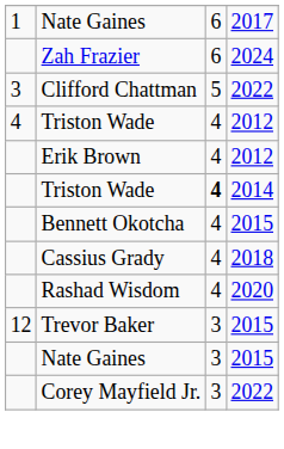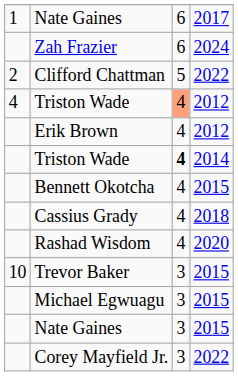 <table class="wikitable">
 <tr>
 </tr>
 <tr>
 <td>1</td>
 <td>Nate Gaines</td>
 <td>6</td>
 <td><a href='#'>2017</a></td>
 </tr>
 <tr>
 <td></td>
 <td><a href='#'>Zah Frazier</a></td>
 <td>6</td>
 <td><a href='#'>2024</a></td>
 </tr>
 <tr>
-<td>3</td>
+<td>2</td>
 <td>Clifford Chattman</td>
 <td>5</td>
 <td><a href='#'>2022</a></td>
 </tr>
 <tr>
 <td>4</td>
 <td>Triston Wade</td>
-<td>4</td>
+<td style="background: lightsalmon;">4</td>
 <td><a href='#'>2012</a></td>
 </tr>
 <tr>
 <td></td>
 <td>Erik Brown</td>
 <td>4</td>
 <td><a href='#'>2012</a></td>
 </tr>
 <tr>
 <td></td>
 <td>Triston Wade</td>
 <td><strong>4</strong></td>
 <td><a href='#'>2014</a></td>
 </tr>
 <tr>
 <td></td>
 <td>Bennett Okotcha</td>
 <td>4</td>
 <td><a href='#'>2015</a></td>
 </tr>
 <tr>
 <td></td>
 <td>Cassius Grady</td>
 <td>4</td>
 <td><a href='#'>2018</a></td>
 </tr>
 <tr>
 <td></td>
 <td>Rashad Wisdom</td>
 <td>4</td>
 <td><a href='#'>2020</a></td>
 </tr>
 <tr>
-<td>12</td>
+<td>10</td>
 <td>Trevor Baker</td>
+<td>3</td>
+<td><a href='#'>2015</a></td>
+</tr>
+<tr>
+<td></td>
+<td>Michael Egwuagu</td>
 <td>3</td>
 <td><a href='#'>2015</a></td>
 </tr>
 <tr>
 <td></td>
 <td>Nate Gaines</td>
 <td>3</td>
 <td><a href='#'>2015</a></td>
 </tr>
 <tr>
 <td></td>
 <td>Corey Mayfield Jr.</td>
 <td>3</td>
 <td><a href='#'>2022</a></td>
 </tr>
 </table>
